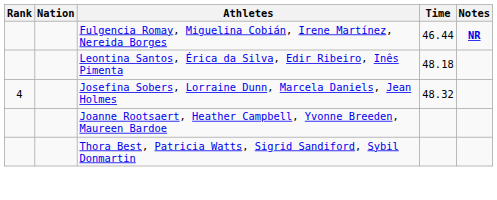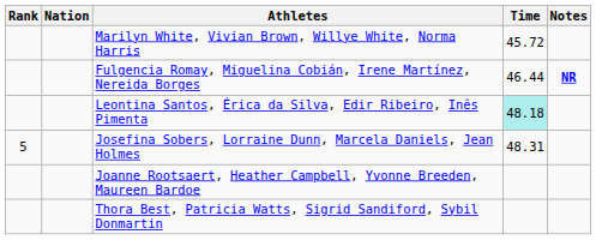 <table class="wikitable sortable" style="text-align:center">
 <tr>
 <th>Rank</th>
 <th>Nation</th>
 <th>Athletes</th>
 <th>Time</th>
 <th>Notes</th>
+</tr>
+<tr>
+<td></td>
+<td align=left></td>
+<td align=left><a href='#'>Marilyn White</a>, <a href='#'>Vivian Brown</a>, <a href='#'>Willye White</a>, <a href='#'>Norma Harris</a></td>
+<td>45.72</td>
+<td></td>
 </tr>
 <tr>
 <td></td>
 <td align=left></td>
 <td align=left><a href='#'>Fulgencia Romay</a>, <a href='#'>Miguelina Cobián</a>, <a href='#'>Irene Martínez</a>, <a href='#'>Nereida Borges</a></td>
 <td>46.44</td>
 <td><strong><a href='#'>NR</a></strong></td>
 </tr>
 <tr>
 <td></td>
 <td align=left></td>
 <td align=left><a href='#'>Leontina Santos</a>, <a href='#'>Érica da Silva</a>, <a href='#'>Edir Ribeiro</a>, <a href='#'>Inês Pimenta</a></td>
-<td>48.18</td>
+<td style="background: paleturquoise;">48.18</td>
 <td></td>
 </tr>
 <tr>
-<td>4</td>
+<td>5</td>
 <td align=left></td>
 <td align=left><a href='#'>Josefina Sobers</a>, <a href='#'>Lorraine Dunn</a>, <a href='#'>Marcela Daniels</a>, <a href='#'>Jean Holmes</a></td>
-<td>48.32</td>
+<td>48.31</td>
 <td></td>
 </tr>
 <tr>
 <td></td>
 <td align=left></td>
 <td align=left><a href='#'>Joanne Rootsaert</a>, <a href='#'>Heather Campbell</a>, <a href='#'>Yvonne Breeden</a>, <a href='#'>Maureen Bardoe</a></td>
 <td></td>
 <td></td>
 </tr>
 <tr>
 <td></td>
 <td align=left></td>
 <td align=left><a href='#'>Thora Best</a>, <a href='#'>Patricia Watts</a>, <a href='#'>Sigrid Sandiford</a>, <a href='#'>Sybil Donmartin</a></td>
 <td></td>
 <td></td>
 </tr>
 </table>
